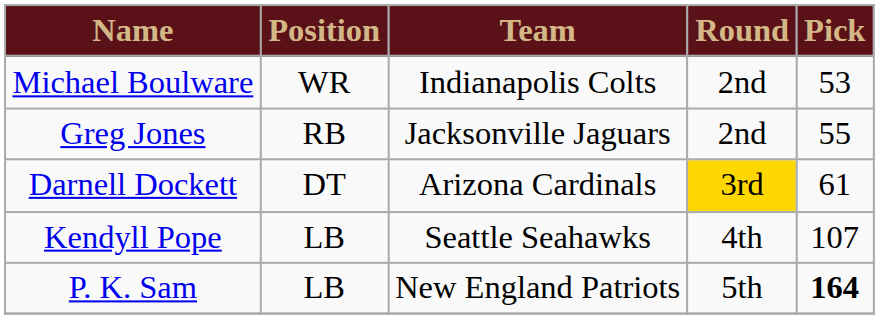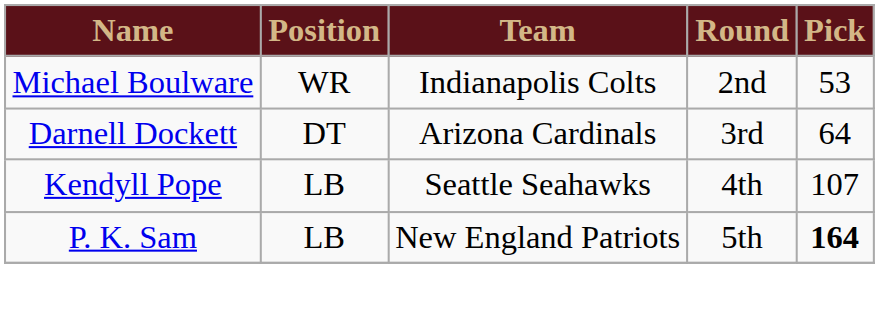 <table class="wikitable" style="text-align: center;">
 <tr>
 <th style="background:#5a1118; color:#d3b787;">Name</th>
 <th style="background:#5a1118; color:#d3b787;">Position</th>
 <th style="background:#5a1118; color:#d3b787;">Team</th>
 <th style="background:#5a1118; color:#d3b787;">Round</th>
 <th style="background:#5a1118; color:#d3b787;">Pick</th>
 </tr>
 <tr>
 <td><a href='#'>Michael Boulware</a></td>
 <td>WR</td>
 <td>Indianapolis Colts</td>
 <td>2nd</td>
 <td>53</td>
 </tr>
 <tr>
-<td><a href='#'>Greg Jones</a></td>
-<td>RB</td>
-<td>Jacksonville Jaguars</td>
-<td>2nd</td>
-<td>55</td>
-</tr>
-<tr>
 <td><a href='#'>Darnell Dockett</a></td>
 <td>DT</td>
 <td>Arizona Cardinals</td>
-<td style="background: gold;">3rd</td>
-<td>61</td>
+<td>3rd</td>
+<td>64</td>
 </tr>
 <tr>
 <td><a href='#'>Kendyll Pope</a></td>
 <td>LB</td>
 <td>Seattle Seahawks</td>
 <td>4th</td>
 <td>107</td>
 </tr>
 <tr>
 <td><a href='#'>P. K. Sam</a></td>
 <td>LB</td>
 <td>New England Patriots</td>
 <td>5th</td>
 <td><strong>164</strong></td>
 </tr>
 <tr>
 </tr>
 </table>
